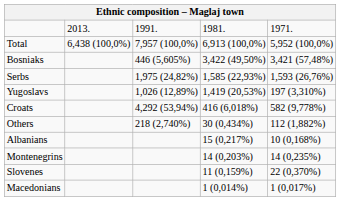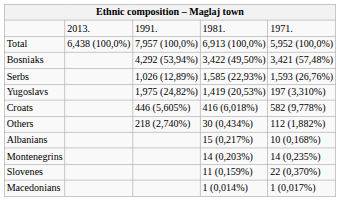 <table class="wikitable">
 <tr>
 <th colspan="8">Ethnic composition – Maglaj town</th>
 </tr>
 <tr>
 <td></td>
 <td>2013.</td>
 <td>1991.</td>
 <td>1981.</td>
 <td>1971.</td>
 </tr>
 <tr>
 <td>Total</td>
 <td>6,438 (100,0%)</td>
 <td>7,957 (100,0%)</td>
 <td>6,913 (100,0%)</td>
 <td>5,952 (100,0%)</td>
 </tr>
 <tr>
 <td>Bosniaks</td>
 <td></td>
-<td>446 (5,605%)</td>
+<td>4,292 (53,94%)</td>
 <td>3,422 (49,50%)</td>
 <td>3,421 (57,48%)</td>
 </tr>
 <tr>
 <td>Serbs</td>
 <td></td>
-<td>1,975 (24,82%)</td>
+<td>1,026 (12,89%)</td>
 <td>1,585 (22,93%)</td>
 <td>1,593 (26,76%)</td>
 </tr>
 <tr>
 <td>Yugoslavs</td>
 <td></td>
-<td>1,026 (12,89%)</td>
+<td>1,975 (24,82%)</td>
 <td>1,419 (20,53%)</td>
 <td>197 (3,310%)</td>
 </tr>
 <tr>
 <td>Croats</td>
 <td></td>
-<td>4,292 (53,94%)</td>
+<td>446 (5,605%)</td>
 <td>416 (6,018%)</td>
 <td>582 (9,778%)</td>
 </tr>
 <tr>
 <td>Others</td>
 <td></td>
 <td>218 (2,740%)</td>
 <td>30 (0,434%)</td>
 <td>112 (1,882%)</td>
 </tr>
 <tr>
 <td>Albanians</td>
 <td></td>
 <td></td>
 <td>15 (0,217%)</td>
 <td>10 (0,168%)</td>
 </tr>
 <tr>
 <td>Montenegrins</td>
 <td></td>
 <td></td>
 <td>14 (0,203%)</td>
 <td>14 (0,235%)</td>
 </tr>
 <tr>
 <td>Slovenes</td>
 <td></td>
 <td></td>
 <td>11 (0,159%)</td>
 <td>22 (0,370%)</td>
 </tr>
 <tr>
 <td>Macedonians</td>
 <td></td>
 <td></td>
 <td>1 (0,014%)</td>
 <td>1 (0,017%)</td>
 </tr>
 </table>
